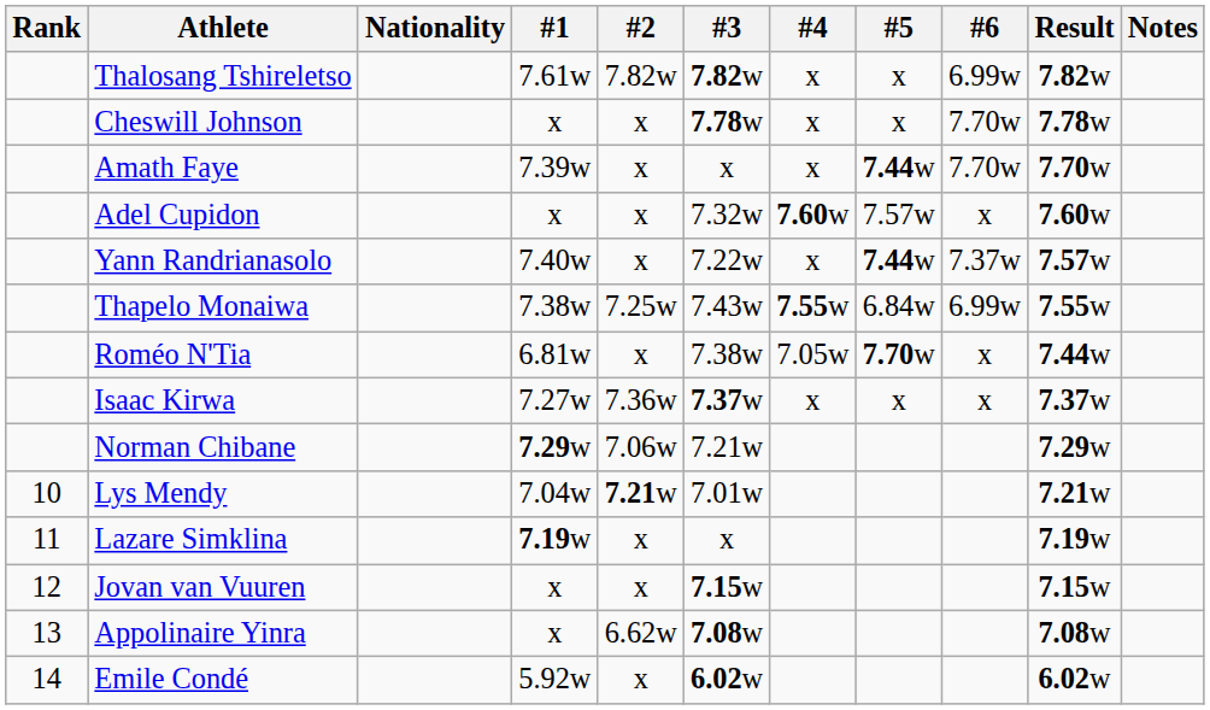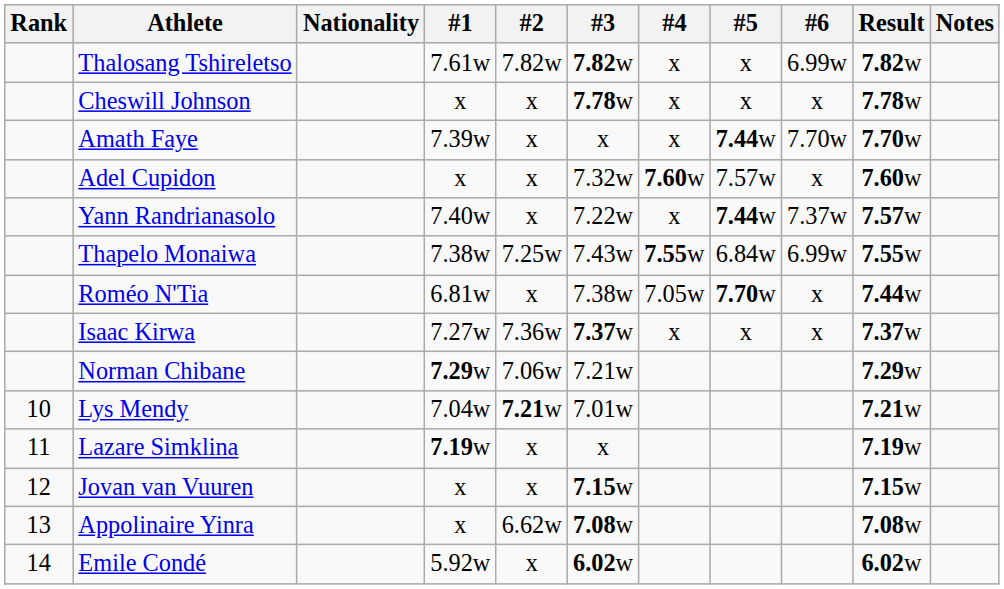 <table class="wikitable sortable" style="text-align:center">
 <tr>
 <th>Rank</th>
 <th>Athlete</th>
 <th>Nationality</th>
 <th>#1</th>
 <th>#2</th>
 <th>#3</th>
 <th>#4</th>
 <th>#5</th>
 <th>#6</th>
 <th>Result</th>
 <th>Notes</th>
 </tr>
 <tr>
 <td></td>
 <td align="left"><a href='#'>Thalosang Tshireletso</a></td>
 <td align=left></td>
 <td>7.61w</td>
 <td>7.82w</td>
 <td><strong>7.82</strong>w</td>
 <td>x</td>
 <td>x</td>
 <td>6.99w</td>
 <td><strong>7.82</strong>w</td>
 <td></td>
 </tr>
 <tr>
 <td></td>
 <td align="left"><a href='#'>Cheswill Johnson</a></td>
 <td align=left></td>
 <td>x</td>
 <td>x</td>
 <td><strong>7.78</strong>w</td>
 <td>x</td>
 <td>x</td>
-<td>7.70w</td>
+<td>x</td>
 <td><strong>7.78</strong>w</td>
 <td></td>
 </tr>
 <tr>
 <td></td>
 <td align="left"><a href='#'>Amath Faye</a></td>
 <td align=left></td>
 <td>7.39w</td>
 <td>x</td>
 <td>x</td>
 <td>x</td>
 <td><strong>7.44</strong>w</td>
 <td>7.70w</td>
 <td><strong>7.70</strong>w</td>
 <td></td>
 </tr>
 <tr>
 <td></td>
 <td align="left"><a href='#'>Adel Cupidon</a></td>
 <td align=left></td>
 <td>x</td>
 <td>x</td>
 <td>7.32w</td>
 <td><strong>7.60</strong>w</td>
 <td>7.57w</td>
 <td>x</td>
 <td><strong>7.60</strong>w</td>
 <td></td>
 </tr>
 <tr>
 <td></td>
 <td align="left"><a href='#'>Yann Randrianasolo</a></td>
 <td align=left></td>
 <td>7.40w</td>
 <td>x</td>
 <td>7.22w</td>
 <td>x</td>
 <td><strong>7.44</strong>w</td>
 <td>7.37w</td>
 <td><strong>7.57</strong>w</td>
 <td></td>
 </tr>
 <tr>
 <td></td>
 <td align="left"><a href='#'>Thapelo Monaiwa</a></td>
 <td align=left></td>
 <td>7.38w</td>
 <td>7.25w</td>
 <td>7.43w</td>
 <td><strong>7.55</strong>w</td>
 <td>6.84w</td>
 <td>6.99w</td>
 <td><strong>7.55</strong>w</td>
 <td></td>
 </tr>
 <tr>
 <td></td>
 <td align="left"><a href='#'>Roméo N'Tia</a></td>
 <td align=left></td>
 <td>6.81w</td>
 <td>x</td>
 <td>7.38w</td>
 <td>7.05w</td>
 <td><strong>7.70</strong>w</td>
 <td>x</td>
 <td><strong>7.44</strong>w</td>
 <td></td>
 </tr>
 <tr>
 <td></td>
 <td align="left"><a href='#'>Isaac Kirwa</a></td>
 <td align=left></td>
 <td>7.27w</td>
 <td>7.36w</td>
 <td><strong>7.37</strong>w</td>
 <td>x</td>
 <td>x</td>
 <td>x</td>
 <td><strong>7.37</strong>w</td>
 <td></td>
 </tr>
 <tr>
 <td></td>
 <td align="left"><a href='#'>Norman Chibane</a></td>
 <td align=left></td>
 <td><strong>7.29</strong>w</td>
 <td>7.06w</td>
 <td>7.21w</td>
 <td></td>
 <td></td>
 <td></td>
 <td><strong>7.29</strong>w</td>
 <td></td>
 </tr>
 <tr>
 <td>10</td>
 <td align="left"><a href='#'>Lys Mendy</a></td>
 <td align=left></td>
 <td>7.04w</td>
 <td><strong>7.21</strong>w</td>
 <td>7.01w</td>
 <td></td>
 <td></td>
 <td></td>
 <td><strong>7.21</strong>w</td>
 <td></td>
 </tr>
 <tr>
 <td>11</td>
 <td align="left"><a href='#'>Lazare Simklina</a></td>
 <td align=left></td>
 <td><strong>7.19</strong>w</td>
 <td>x</td>
 <td>x</td>
 <td></td>
 <td></td>
 <td></td>
 <td><strong>7.19</strong>w</td>
 <td></td>
 </tr>
 <tr>
 <td>12</td>
 <td align="left"><a href='#'>Jovan van Vuuren</a></td>
 <td align=left></td>
 <td>x</td>
 <td>x</td>
 <td><strong>7.15</strong>w</td>
 <td></td>
 <td></td>
 <td></td>
 <td><strong>7.15</strong>w</td>
 <td></td>
 </tr>
 <tr>
 <td>13</td>
 <td align="left"><a href='#'>Appolinaire Yinra</a></td>
 <td align=left></td>
 <td>x</td>
 <td>6.62w</td>
 <td><strong>7.08</strong>w</td>
 <td></td>
 <td></td>
 <td></td>
 <td><strong>7.08</strong>w</td>
 <td></td>
 </tr>
 <tr>
 <td>14</td>
 <td align="left"><a href='#'>Emile Condé</a></td>
 <td align=left></td>
 <td>5.92w</td>
 <td>x</td>
 <td><strong>6.02</strong>w</td>
 <td></td>
 <td></td>
 <td></td>
 <td><strong>6.02</strong>w</td>
 <td></td>
 </tr>
 </table>
